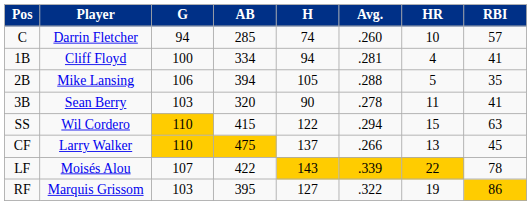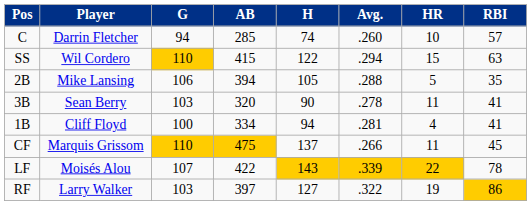 <table class="wikitable sortable">
 <tr>
 <th style="background:#003087;color:#FFFFFF;" width="5%">Pos</th>
 <th style="background:#003087;color:#FFFFFF;" width="16%">Player</th>
 <th style="background:#003087;color:#FFFFFF;" width="9%">G</th>
 <th style="background:#003087;color:#FFFFFF;" width="9%">AB</th>
 <th style="background:#003087;color:#FFFFFF;" width="9%">H</th>
 <th style="background:#003087;color:#FFFFFF;" width="9%">Avg.</th>
 <th style="background:#003087;color:#FFFFFF;" width="9%">HR</th>
 <th style="background:#003087;color:#FFFFFF;" width="9%">RBI</th>
 </tr>
 <tr align="center">
 <td>C</td>
 <td><a href='#'>Darrin Fletcher</a></td>
 <td>94</td>
 <td>285</td>
 <td>74</td>
 <td>.260</td>
 <td>10</td>
 <td>57</td>
 </tr>
 <tr align="center">
-<td>1B</td>
-<td><a href='#'>Cliff Floyd</a></td>
-<td>100</td>
-<td>334</td>
-<td>94</td>
-<td>.281</td>
-<td>4</td>
-<td>41</td>
+<td>SS</td>
+<td><a href='#'>Wil Cordero</a></td>
+<td bgcolor="#FFCC00">110</td>
+<td>415</td>
+<td>122</td>
+<td>.294</td>
+<td>15</td>
+<td>63</td>
 </tr>
 <tr align="center">
 <td>2B</td>
 <td><a href='#'>Mike Lansing</a></td>
 <td>106</td>
 <td>394</td>
 <td>105</td>
 <td>.288</td>
 <td>5</td>
 <td>35</td>
 </tr>
 <tr align="center">
 <td>3B</td>
 <td><a href='#'>Sean Berry</a></td>
 <td>103</td>
 <td>320</td>
 <td>90</td>
 <td>.278</td>
 <td>11</td>
 <td>41</td>
 </tr>
 <tr align="center">
-<td>SS</td>
-<td><a href='#'>Wil Cordero</a></td>
-<td bgcolor="#FFCC00">110</td>
-<td>415</td>
-<td>122</td>
-<td>.294</td>
-<td>15</td>
-<td>63</td>
+<td>1B</td>
+<td><a href='#'>Cliff Floyd</a></td>
+<td>100</td>
+<td>334</td>
+<td>94</td>
+<td>.281</td>
+<td>4</td>
+<td>41</td>
 </tr>
 <tr align="center">
 <td>CF</td>
-<td><a href='#'>Larry Walker</a></td>
+<td><a href='#'>Marquis Grissom</a></td>
 <td bgcolor="#FFCC00">110</td>
 <td bgcolor="#FFCC00">475</td>
 <td>137</td>
 <td>.266</td>
-<td>13</td>
+<td>11</td>
 <td>45</td>
 </tr>
 <tr align="center">
 <td>LF</td>
 <td><a href='#'>Moisés Alou</a></td>
 <td>107</td>
 <td>422</td>
 <td bgcolor="#FFCC00">143</td>
 <td bgcolor="#FFCC00">.339</td>
 <td bgcolor="#FFCC00">22</td>
 <td>78</td>
 </tr>
 <tr align="center">
 <td>RF</td>
-<td><a href='#'>Marquis Grissom</a></td>
+<td><a href='#'>Larry Walker</a></td>
 <td>103</td>
-<td>395</td>
+<td>397</td>
 <td>127</td>
 <td>.322</td>
 <td>19</td>
 <td bgcolor="#FFCC00">86</td>
 </tr>
 </table>
